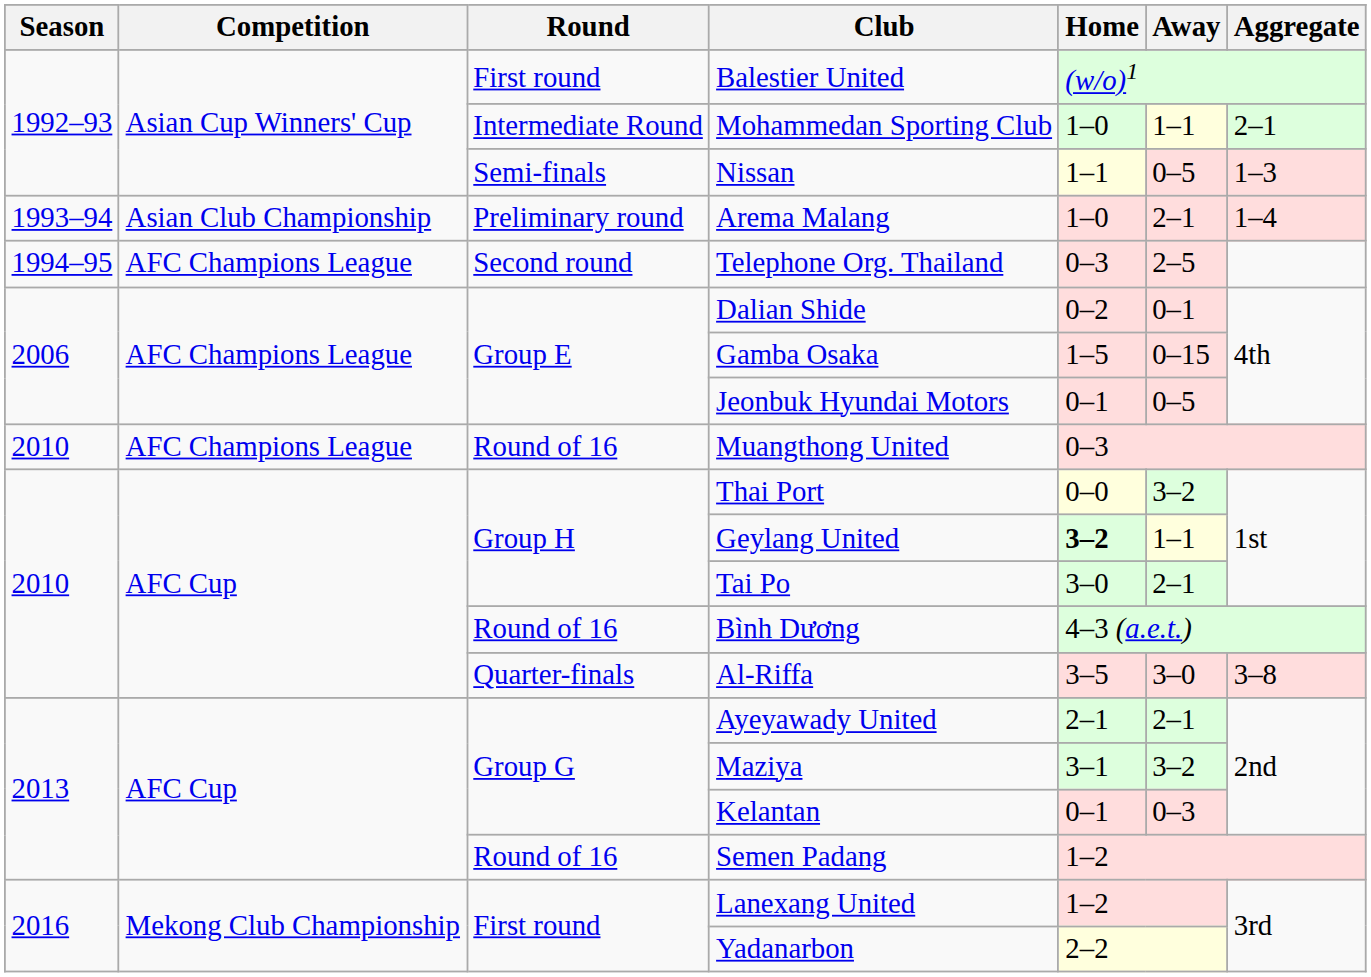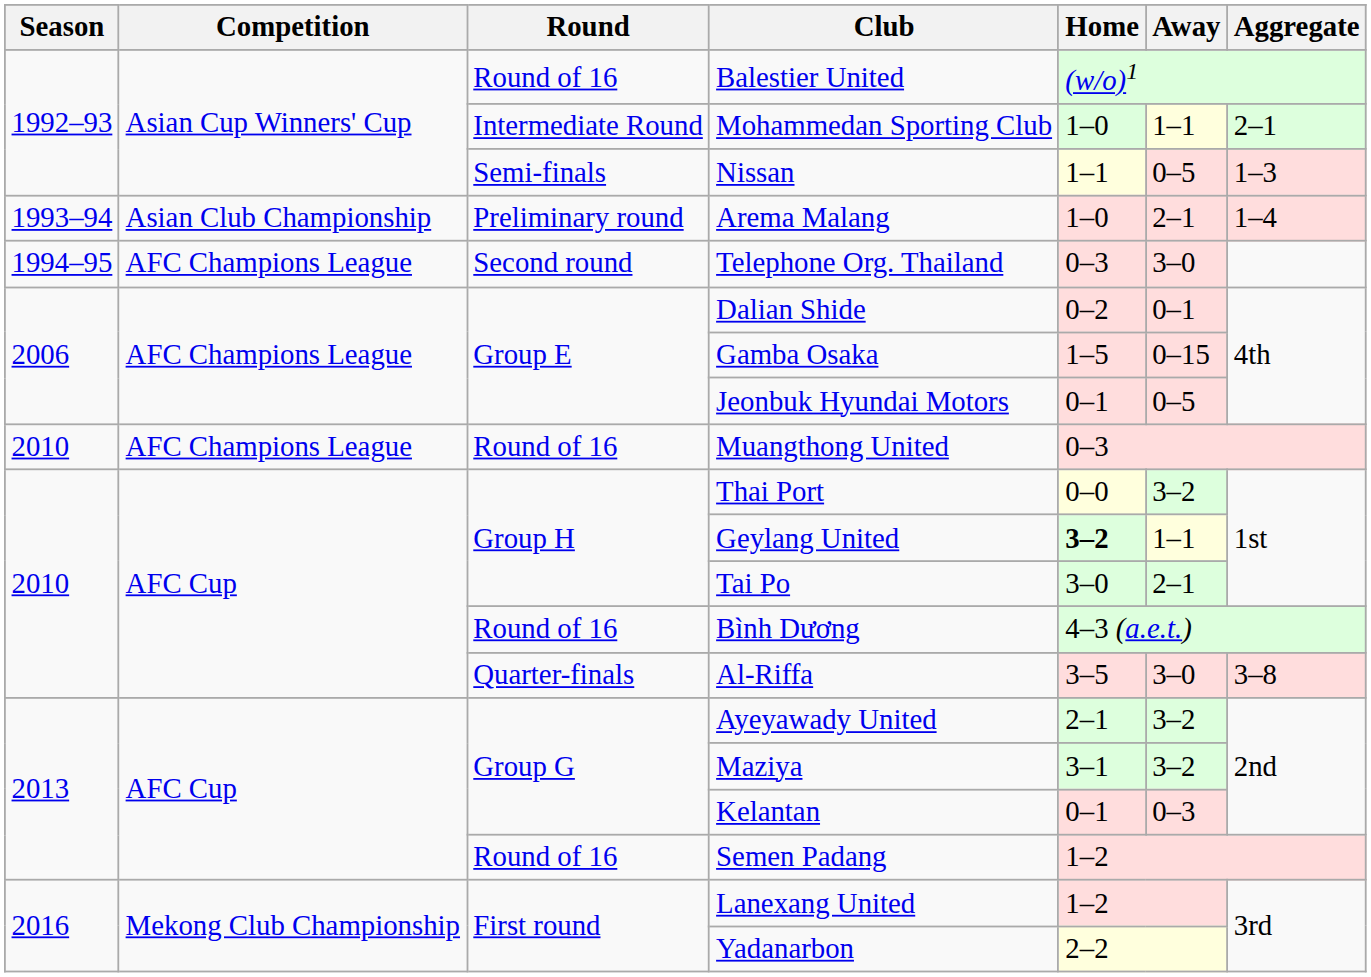 <table class="wikitable">
 <tr>
 <th>Season</th>
 <th>Competition</th>
 <th>Round</th>
 <th>Club</th>
 <th>Home</th>
 <th>Away</th>
 <th>Aggregate</th>
 </tr>
 <tr>
 <td rowspan="3"><a href='#'>1992–93</a></td>
 <td rowspan="3"><a href='#'>Asian Cup Winners' Cup</a></td>
-<td><a href='#'>First round</a></td>
+<td><a href='#'>Round of 16</a></td>
 <td> <a href='#'>Balestier United</a></td>
 <td colspan=3; style="background:#dfd;"><em><a href='#'>(w/o)</a><sup>1</sup></em></td>
 </tr>
 <tr>
 <td><a href='#'>Intermediate Round</a></td>
 <td> <a href='#'>Mohammedan Sporting Club</a></td>
 <td style="background:#dfd;">1–0</td>
 <td style="background:#ffd;">1–1</td>
 <td style="background:#dfd;">2–1</td>
 </tr>
 <tr>
 <td><a href='#'>Semi-finals</a></td>
 <td> <a href='#'>Nissan</a></td>
 <td style="background:#ffd;">1–1</td>
 <td style="background:#fdd;">0–5</td>
 <td style="background:#fdd;">1–3</td>
 </tr>
 <tr>
 <td><a href='#'>1993–94</a></td>
 <td><a href='#'>Asian Club Championship</a></td>
 <td><a href='#'>Preliminary round</a></td>
 <td> <a href='#'>Arema Malang</a></td>
 <td style="background:#fdd;">1–0</td>
 <td style="background:#fdd;">2–1</td>
 <td style="background:#fdd;">1–4</td>
 </tr>
 <tr>
 <td><a href='#'>1994–95</a></td>
 <td><a href='#'>AFC Champions League</a></td>
 <td><a href='#'>Second round</a></td>
 <td> <a href='#'>Telephone Org. Thailand</a></td>
 <td style="background:#fdd;">0–3</td>
-<td style="background:#fdd;">2–5</td>
+<td style="background:#fdd;">3–0</td>
 <td></td>
 </tr>
 <tr>
 <td rowspan="3"><a href='#'>2006</a></td>
 <td rowspan="3"><a href='#'>AFC Champions League</a></td>
 <td rowspan="3"><a href='#'>Group E</a></td>
 <td> <a href='#'>Dalian Shide</a></td>
 <td style="background:#fdd;">0–2</td>
 <td style="background:#fdd;">0–1</td>
 <td rowspan="3">4th</td>
 </tr>
 <tr>
 <td> <a href='#'>Gamba Osaka</a></td>
 <td style="background:#fdd;">1–5</td>
 <td style="background:#fdd;">0–15</td>
 </tr>
 <tr>
 <td> <a href='#'>Jeonbuk Hyundai Motors</a></td>
 <td style="background:#fdd;">0–1</td>
 <td style="background:#fdd;">0–5</td>
 </tr>
 <tr>
 <td><a href='#'>2010</a></td>
 <td><a href='#'>AFC Champions League</a></td>
 <td><a href='#'>Round of 16</a></td>
 <td> <a href='#'>Muangthong United</a></td>
 <td colspan=3; style="background:#fdd;">0–3</td>
 </tr>
 <tr>
 <td rowspan="5"><a href='#'>2010</a></td>
 <td rowspan="5"><a href='#'>AFC Cup</a></td>
 <td rowspan="3"><a href='#'>Group H</a></td>
 <td> <a href='#'>Thai Port</a></td>
 <td style="background:#ffd;">0–0</td>
 <td style="background:#dfd;">3–2</td>
 <td rowspan="3">1st</td>
 </tr>
 <tr>
 <td> <a href='#'>Geylang United</a></td>
 <td style="background:#dfd;"><strong>3–2</strong></td>
 <td style="background:#ffd;">1–1</td>
 </tr>
 <tr>
 <td> <a href='#'>Tai Po</a></td>
 <td style="background:#dfd;">3–0</td>
 <td style="background:#dfd;">2–1</td>
 </tr>
 <tr>
 <td><a href='#'>Round of 16</a></td>
 <td> <a href='#'>Bình Dương</a></td>
 <td colspan=3; style="background:#dfd;">4–3 <em>(<a href='#'>a.e.t.</a>)</em></td>
 </tr>
 <tr>
 <td><a href='#'>Quarter-finals</a></td>
 <td> <a href='#'>Al-Riffa</a></td>
 <td style="background:#fdd;">3–5</td>
 <td style="background:#fdd;">3–0</td>
 <td style="background:#fdd;">3–8</td>
 </tr>
 <tr>
 <td rowspan="4"><a href='#'>2013</a></td>
 <td rowspan="4"><a href='#'>AFC Cup</a></td>
 <td rowspan="3"><a href='#'>Group G</a></td>
 <td> <a href='#'>Ayeyawady United</a></td>
 <td style="background:#dfd;">2–1</td>
-<td style="background:#dfd;">2–1</td>
+<td style="background:#dfd;">3–2</td>
 <td rowspan="3">2nd</td>
 </tr>
 <tr>
 <td> <a href='#'>Maziya</a></td>
 <td style="background:#dfd;">3–1</td>
 <td style="background:#dfd;">3–2</td>
 </tr>
 <tr>
 <td> <a href='#'>Kelantan</a></td>
 <td style="background:#fdd;">0–1</td>
 <td style="background:#fdd;">0–3</td>
 </tr>
 <tr>
 <td><a href='#'>Round of 16</a></td>
 <td> <a href='#'>Semen Padang</a></td>
 <td colspan=3; style="background:#fdd;">1–2</td>
 </tr>
 <tr>
 <td rowspan="2"><a href='#'>2016</a></td>
 <td rowspan="2"><a href='#'>Mekong Club Championship</a></td>
 <td rowspan="2"><a href='#'>First round</a></td>
 <td> <a href='#'>Lanexang United</a></td>
 <td colspan=2; style="background:#fdd;">1–2</td>
 <td rowspan="3">3rd</td>
 </tr>
 <tr>
 <td> <a href='#'>Yadanarbon</a></td>
 <td colspan=2; style="background:#ffd;">2–2</td>
 </tr>
 </table>
